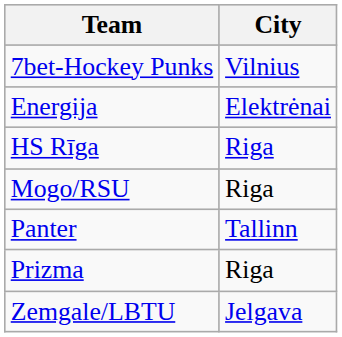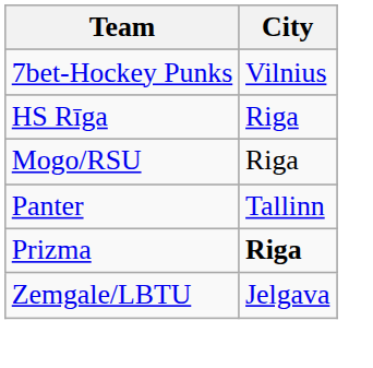 <table class="wikitable sortable">
 <tr>
 <th>Team</th>
 <th>City</th>
 </tr>
 <tr>
 <td><a href='#'>7bet-Hockey Punks</a></td>
 <td> <a href='#'>Vilnius</a></td>
-</tr>
-<tr>
-<td><a href='#'>Energija</a></td>
-<td> <a href='#'>Elektrėnai</a></td>
 </tr>
 <tr>
 <td><a href='#'>HS Rīga</a></td>
 <td> <a href='#'>Riga</a></td>
 </tr>
 <tr>
 <td><a href='#'>Mogo/RSU</a></td>
 <td> Riga</td>
 </tr>
 <tr>
 <td><a href='#'>Panter</a></td>
 <td> <a href='#'>Tallinn</a></td>
 </tr>
 <tr>
 <td><a href='#'>Prizma</a></td>
-<td> Riga</td>
+<td><strong> Riga</strong></td>
 </tr>
 <tr>
 <td><a href='#'>Zemgale/LBTU</a></td>
 <td> <a href='#'>Jelgava</a></td>
 </tr>
 </table>
